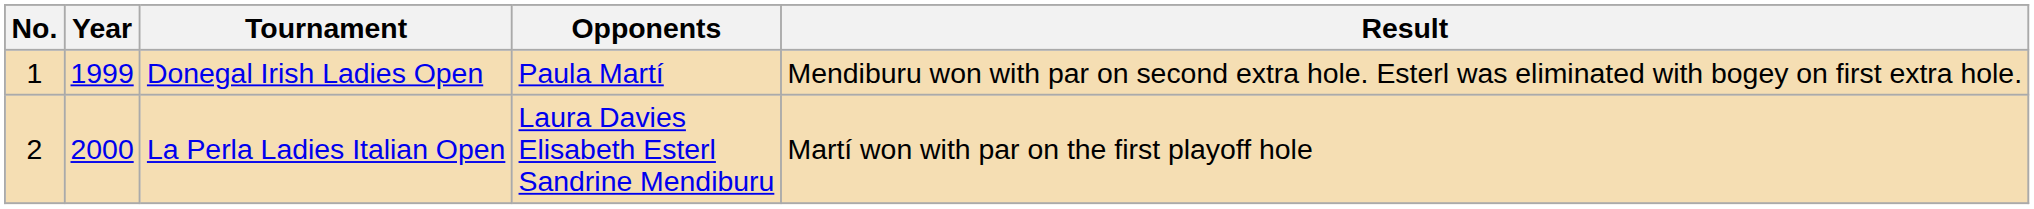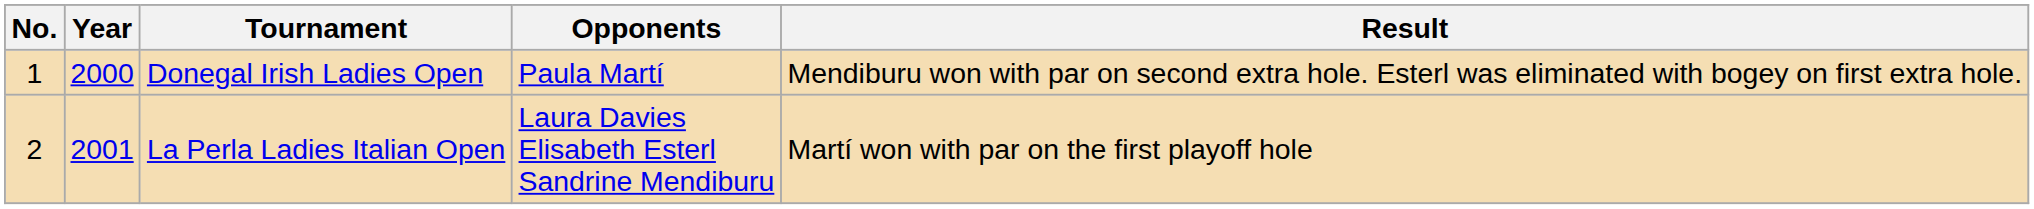 <table class="wikitable" style="font-size:95%;">
 <tr>
 <th>No.</th>
 <th>Year</th>
 <th>Tournament</th>
 <th>Opponents</th>
 <th>Result</th>
 </tr>
 <tr style="background:#F5DEB3;">
 <td align=center>1</td>
-<td><a href='#'>1999</a></td>
+<td><a href='#'>2000</a></td>
 <td><a href='#'>Donegal Irish Ladies Open</a></td>
 <td> <a href='#'>Paula Martí</a></td>
 <td>Mendiburu won with par on second extra hole. Esterl was eliminated with bogey on first extra hole.</td>
 </tr>
 <tr style="background:#F5DEB3;">
 <td align=center>2</td>
-<td><a href='#'>2000</a></td>
+<td><a href='#'>2001</a></td>
 <td><a href='#'>La Perla Ladies Italian Open</a></td>
 <td> <a href='#'>Laura Davies</a><br> <a href='#'>Elisabeth Esterl</a><br> <a href='#'>Sandrine Mendiburu</a></td>
 <td>Martí won with par on the first playoff hole</td>
 </tr>
 </table>
